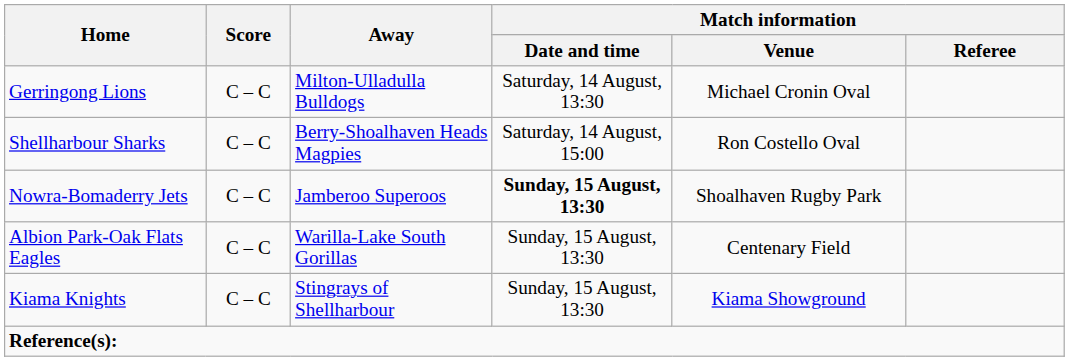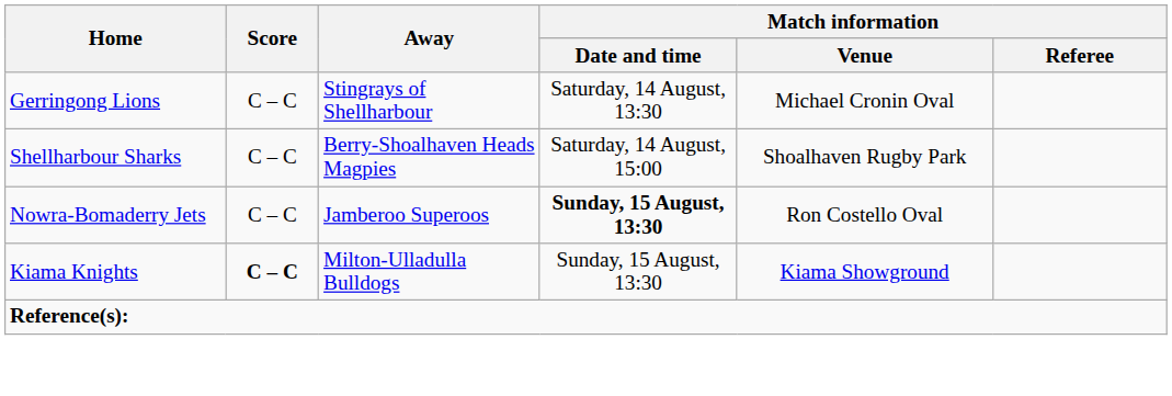 <table class="wikitable" width="100% text-align:center;">
 <tr>
 <th rowspan="2" width="19%">Home</th>
 <th rowspan="2" width="8%">Score</th>
 <th rowspan="2" width="19%">Away</th>
 <th colspan="3">Match information</th>
 </tr>
 <tr bgcolor="#CCCCCC">
 <th width="17%">Date and time</th>
 <th width="22%">Venue</th>
 <th>Referee</th>
 </tr>
 <tr>
 <td> <a href='#'>Gerringong Lions</a></td>
 <td style="text-align:center;">C – C</td>
-<td> <a href='#'>Milton-Ulladulla Bulldogs</a></td>
+<td> <a href='#'>Stingrays of Shellharbour</a></td>
 <td style="text-align:center;">Saturday, 14 August, 13:30</td>
 <td style="text-align:center;">Michael Cronin Oval</td>
 <td style="text-align:center;"></td>
 </tr>
 <tr>
 <td> <a href='#'>Shellharbour Sharks</a></td>
 <td style="text-align:center;">C – C</td>
 <td> <a href='#'>Berry-Shoalhaven Heads Magpies</a></td>
 <td style="text-align:center;">Saturday, 14 August, 15:00</td>
-<td style="text-align:center;">Ron Costello Oval</td>
+<td style="text-align:center;">Shoalhaven Rugby Park</td>
 <td style="text-align:center;"></td>
 </tr>
 <tr>
 <td> <a href='#'>Nowra-Bomaderry Jets</a></td>
 <td style="text-align:center;">C – C</td>
 <td> <a href='#'>Jamberoo Superoos</a></td>
 <td style="text-align:center;"><strong>Sunday, 15 August, 13:30</strong></td>
-<td style="text-align:center;">Shoalhaven Rugby Park</td>
-<td style="text-align:center;"></td>
-</tr>
-<tr>
-<td> <a href='#'>Albion Park-Oak Flats Eagles</a></td>
-<td style="text-align:center;">C – C</td>
-<td> <a href='#'>Warilla-Lake South Gorillas</a></td>
-<td style="text-align:center;">Sunday, 15 August, 13:30</td>
-<td style="text-align:center;">Centenary Field</td>
+<td style="text-align:center;">Ron Costello Oval</td>
 <td style="text-align:center;"></td>
 </tr>
 <tr>
 <td> <a href='#'>Kiama Knights</a></td>
-<td style="text-align:center;">C – C</td>
-<td> <a href='#'>Stingrays of Shellharbour</a></td>
+<td style="text-align:center;"><strong>C – C</strong></td>
+<td> <a href='#'>Milton-Ulladulla Bulldogs</a></td>
 <td style="text-align:center;">Sunday, 15 August, 13:30</td>
 <td style="text-align:center;"><a href='#'>Kiama Showground</a></td>
 <td style="text-align:center;"></td>
 </tr>
 <tr>
 <td colspan="6"><strong>Reference(s):</strong></td>
 </tr>
 </table>
